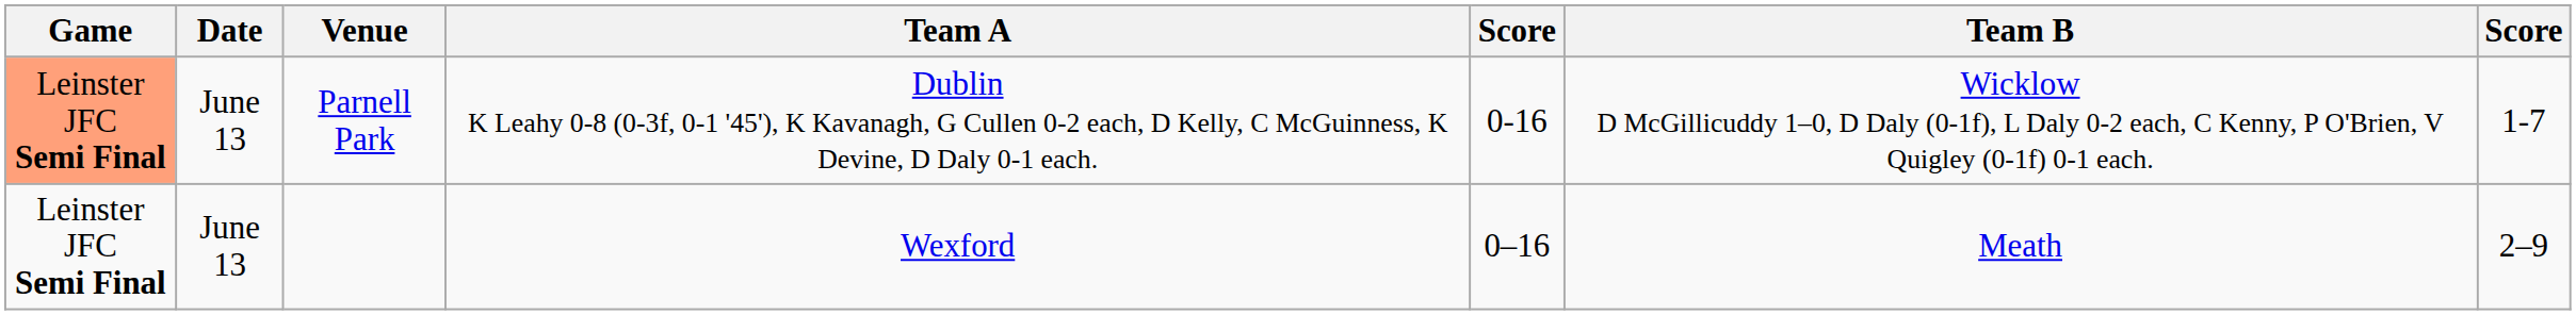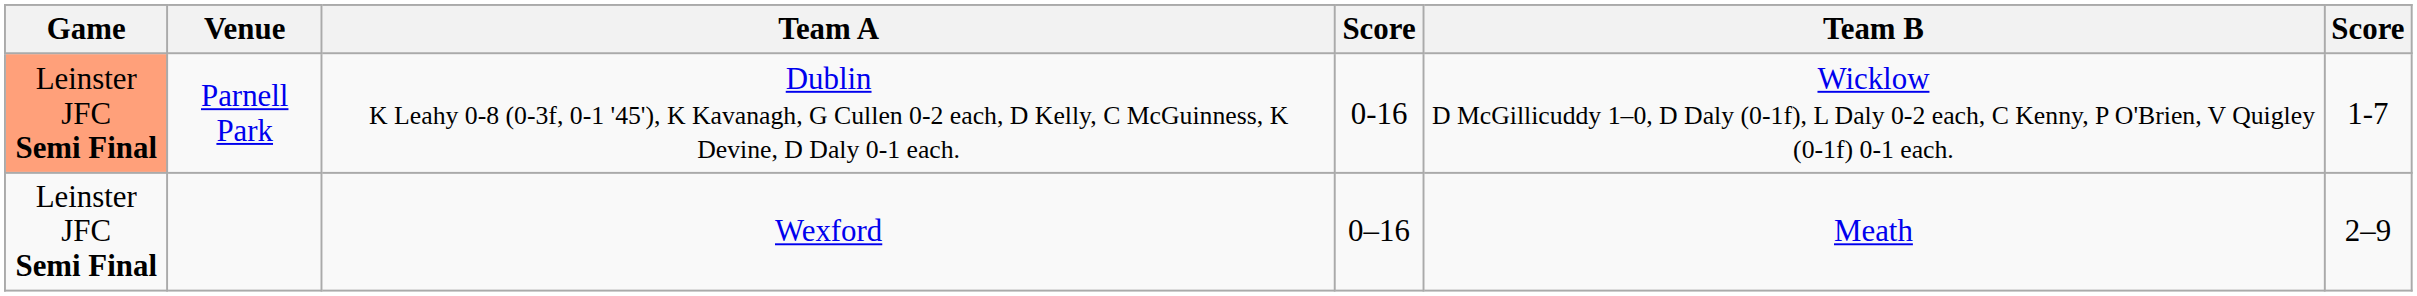 <table class="wikitable">
 <tr>
 <th>Game</th>
-<th>Date</th>
 <th>Venue</th>
 <th>Team A</th>
 <th>Score</th>
 <th>Team B</th>
 <th>Score</th>
 </tr>
 <tr align="center">
 <td style="background: lightsalmon;">Leinster JFC<br><strong>Semi Final</strong></td>
-<td>June 13</td>
 <td><a href='#'>Parnell Park</a></td>
 <td><a href='#'>Dublin</a> <br><small>K Leahy 0-8 (0-3f, 0-1 '45'), K Kavanagh, G Cullen 0-2 each, D Kelly, C McGuinness, K Devine, D Daly 0-1 each.</small></td>
 <td>0-16</td>
 <td><a href='#'>Wicklow</a> <br><small>D McGillicuddy 1–0, D Daly (0-1f), L Daly 0-2 each, C Kenny, P O'Brien, V Quigley (0-1f) 0-1 each.</small></td>
 <td>1-7</td>
 </tr>
 <tr align="center">
 <td>Leinster JFC<br><strong>Semi Final</strong></td>
-<td>June 13</td>
 <td></td>
 <td><a href='#'>Wexford</a> <br><small></small></td>
 <td>0–16</td>
 <td><a href='#'>Meath</a> <br><small></small></td>
 <td>2–9</td>
 </tr>
 </table>
